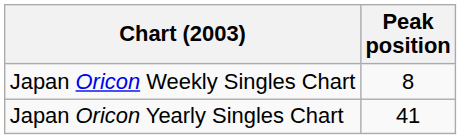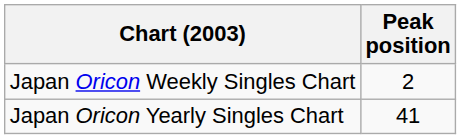 <table class="wikitable sortable">
 <tr>
 <th>Chart (2003)</th>
 <th>Peak<br>position</th>
 </tr>
 <tr>
 <td>Japan <em><a href='#'>Oricon</a></em> Weekly Singles Chart</td>
-<td align="center">8</td>
+<td align="center">2</td>
 </tr>
 <tr>
 <td>Japan <em>Oricon</em> Yearly Singles Chart</td>
 <td align="center">41</td>
 </tr>
 </table>
